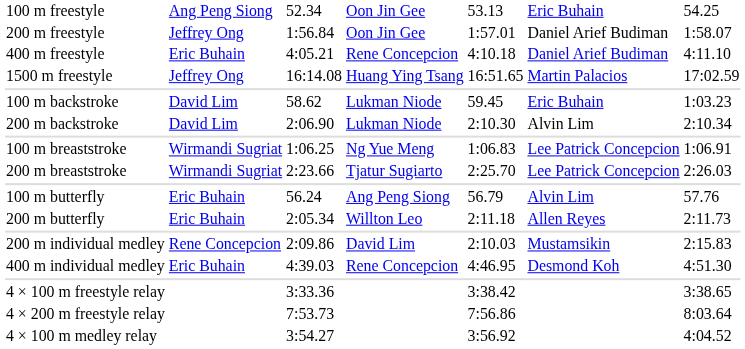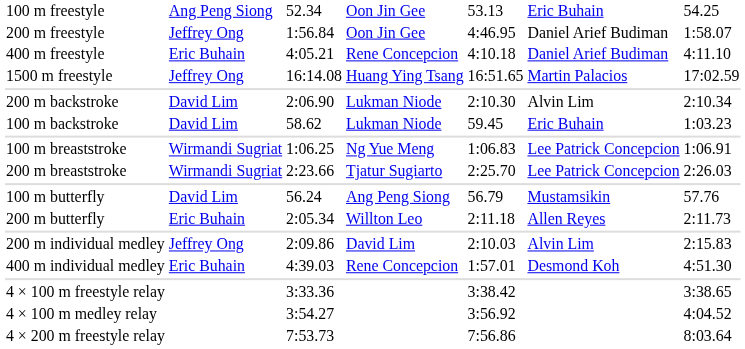 <table>
 <tr>
 <td>100 m freestyle</td>
 <td> <a href='#'>Ang Peng Siong</a></td>
 <td>52.34</td>
 <td> <a href='#'>Oon Jin Gee</a></td>
 <td>53.13</td>
 <td> <a href='#'>Eric Buhain</a></td>
 <td>54.25</td>
 </tr>
 <tr>
 <td>200 m freestyle</td>
 <td> <a href='#'>Jeffrey Ong</a></td>
 <td>1:56.84</td>
 <td> <a href='#'>Oon Jin Gee</a></td>
-<td>1:57.01</td>
+<td>4:46.95</td>
 <td> Daniel Arief Budiman</td>
 <td>1:58.07</td>
 </tr>
 <tr>
 <td>400 m freestyle</td>
 <td> <a href='#'>Eric Buhain</a></td>
 <td>4:05.21</td>
 <td> <a href='#'>Rene Concepcion</a></td>
 <td>4:10.18</td>
 <td> <a href='#'>Daniel Arief Budiman</a></td>
 <td>4:11.10</td>
 </tr>
 <tr>
 <td>1500 m freestyle</td>
 <td> <a href='#'>Jeffrey Ong</a></td>
 <td>16:14.08</td>
 <td> <a href='#'>Huang Ying Tsang</a></td>
 <td>16:51.65</td>
 <td> <a href='#'>Martin Palacios</a></td>
 <td>17:02.59</td>
 </tr>
 <tr bgcolor=#DDDDDD>
 <td colspan=7></td>
 </tr>
 <tr>
+<td>200 m backstroke</td>
+<td> <a href='#'>David Lim</a></td>
+<td>2:06.90</td>
+<td> <a href='#'>Lukman Niode</a></td>
+<td>2:10.30</td>
+<td> Alvin Lim</td>
+<td>2:10.34</td>
+</tr>
+<tr>
 <td>100 m backstroke</td>
 <td> <a href='#'>David Lim</a></td>
 <td>58.62</td>
 <td> <a href='#'>Lukman Niode</a></td>
 <td>59.45</td>
 <td> <a href='#'>Eric Buhain</a></td>
 <td>1:03.23</td>
-</tr>
-<tr>
-<td>200 m backstroke</td>
-<td> <a href='#'>David Lim</a></td>
-<td>2:06.90</td>
-<td> <a href='#'>Lukman Niode</a></td>
-<td>2:10.30</td>
-<td> Alvin Lim</td>
-<td>2:10.34</td>
 </tr>
 <tr bgcolor=#DDDDDD>
 <td colspan=7></td>
 </tr>
 <tr>
 <td>100 m breaststroke</td>
 <td> <a href='#'>Wirmandi Sugriat</a></td>
 <td>1:06.25</td>
 <td> <a href='#'>Ng Yue Meng</a></td>
 <td>1:06.83</td>
 <td> <a href='#'>Lee Patrick Concepcion</a></td>
 <td>1:06.91</td>
 </tr>
 <tr>
 <td>200 m breaststroke</td>
 <td> <a href='#'>Wirmandi Sugriat</a></td>
 <td>2:23.66</td>
 <td> <a href='#'>Tjatur Sugiarto</a></td>
 <td>2:25.70</td>
 <td> <a href='#'>Lee Patrick Concepcion</a></td>
 <td>2:26.03</td>
 </tr>
 <tr bgcolor=#DDDDDD>
 <td colspan=7></td>
 </tr>
 <tr>
 <td>100 m butterfly</td>
-<td> <a href='#'>Eric Buhain</a></td>
+<td> <a href='#'>David Lim</a></td>
 <td>56.24</td>
 <td> <a href='#'>Ang Peng Siong</a></td>
 <td>56.79</td>
-<td> <a href='#'>Alvin Lim</a></td>
+<td> <a href='#'>Mustamsikin</a></td>
 <td>57.76</td>
 </tr>
 <tr>
 <td>200 m butterfly</td>
 <td> <a href='#'>Eric Buhain</a></td>
 <td>2:05.34</td>
 <td> <a href='#'>Willton Leo</a></td>
 <td>2:11.18</td>
 <td> <a href='#'>Allen Reyes</a></td>
 <td>2:11.73</td>
 </tr>
 <tr bgcolor=#DDDDDD>
 <td colspan=7></td>
 </tr>
 <tr>
 <td>200 m individual medley</td>
-<td> <a href='#'>Rene Concepcion</a></td>
+<td> <a href='#'>Jeffrey Ong</a></td>
 <td>2:09.86</td>
 <td> <a href='#'>David Lim</a></td>
 <td>2:10.03</td>
-<td> <a href='#'>Mustamsikin</a></td>
+<td> <a href='#'>Alvin Lim</a></td>
 <td>2:15.83</td>
 </tr>
 <tr>
 <td>400 m individual medley</td>
 <td> <a href='#'>Eric Buhain</a></td>
 <td>4:39.03</td>
 <td> <a href='#'>Rene Concepcion</a></td>
-<td>4:46.95</td>
+<td>1:57.01</td>
 <td> <a href='#'>Desmond Koh</a></td>
 <td>4:51.30</td>
 </tr>
 <tr bgcolor=#DDDDDD>
 <td colspan=7></td>
 </tr>
 <tr>
 <td>4 × 100 m freestyle relay</td>
 <td></td>
 <td>3:33.36</td>
 <td></td>
 <td>3:38.42</td>
 <td></td>
 <td>3:38.65</td>
 </tr>
 <tr>
+<td>4 × 100 m medley relay</td>
+<td></td>
+<td>3:54.27</td>
+<td></td>
+<td>3:56.92</td>
+<td></td>
+<td>4:04.52</td>
+</tr>
+<tr>
 <td>4 × 200 m freestyle relay</td>
 <td></td>
 <td>7:53.73</td>
 <td></td>
 <td>7:56.86</td>
 <td></td>
 <td>8:03.64</td>
 </tr>
-<tr>
-<td>4 × 100 m medley relay</td>
-<td></td>
-<td>3:54.27</td>
-<td></td>
-<td>3:56.92</td>
-<td></td>
-<td>4:04.52</td>
-</tr>
 </table>
